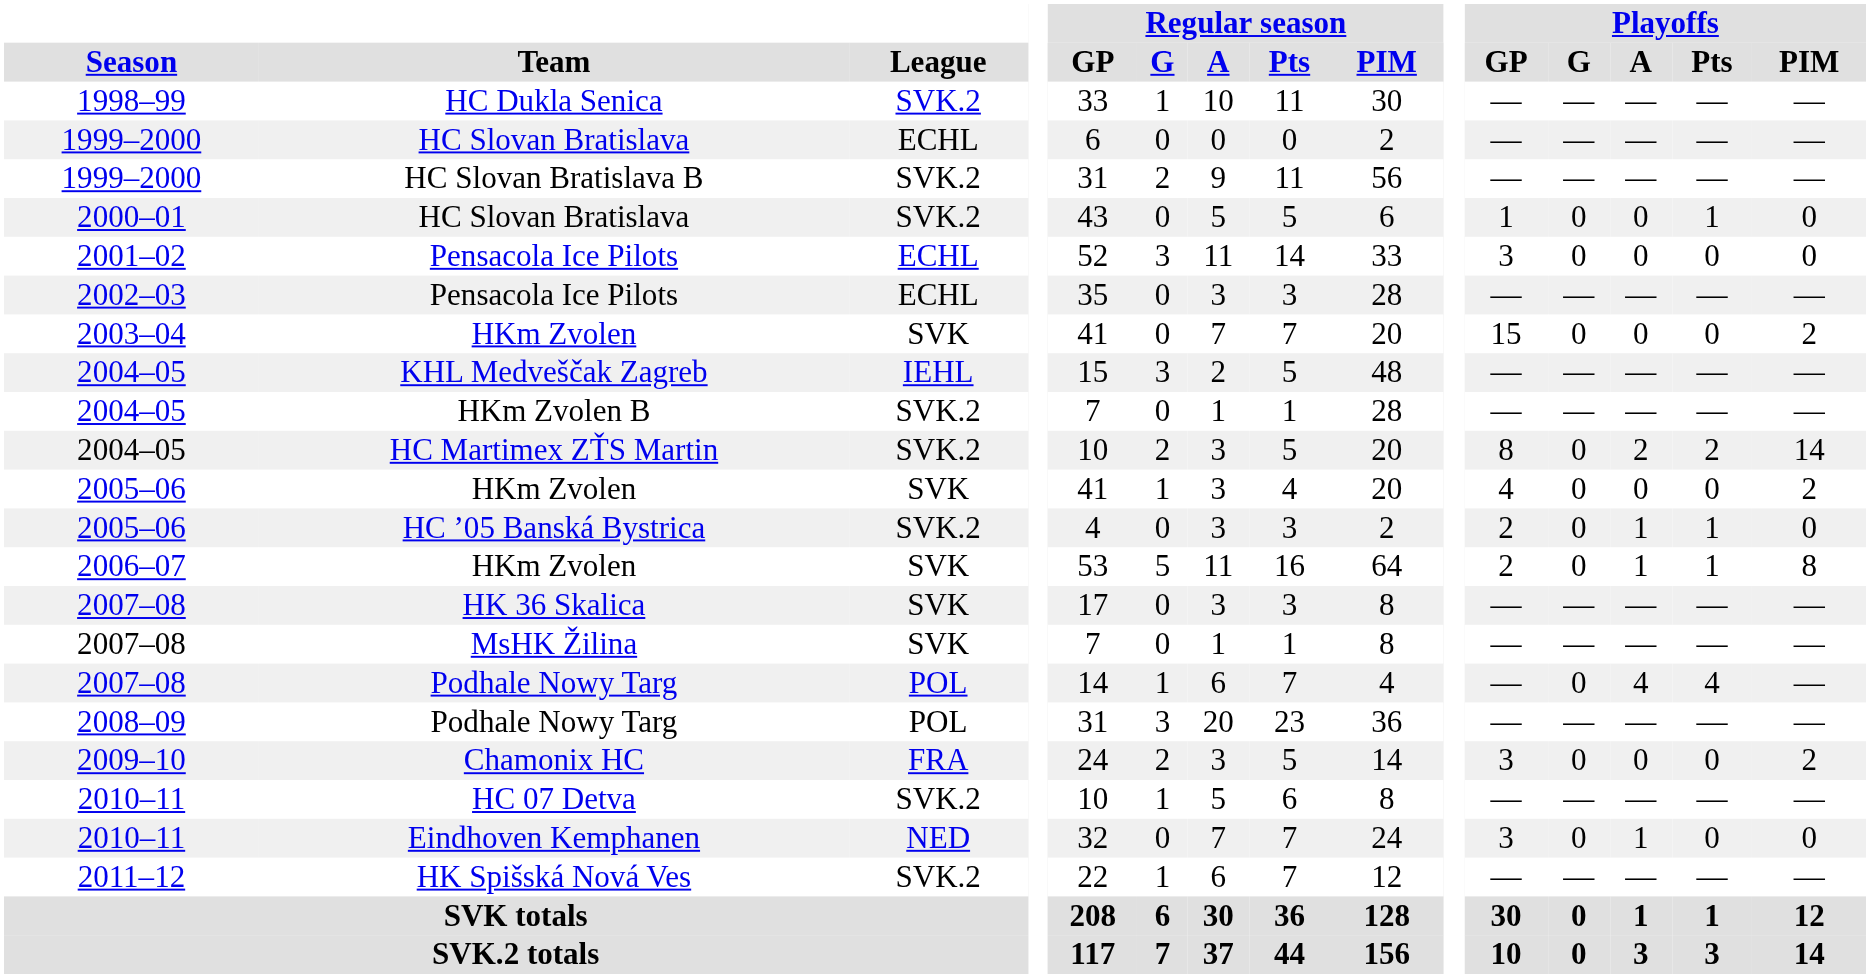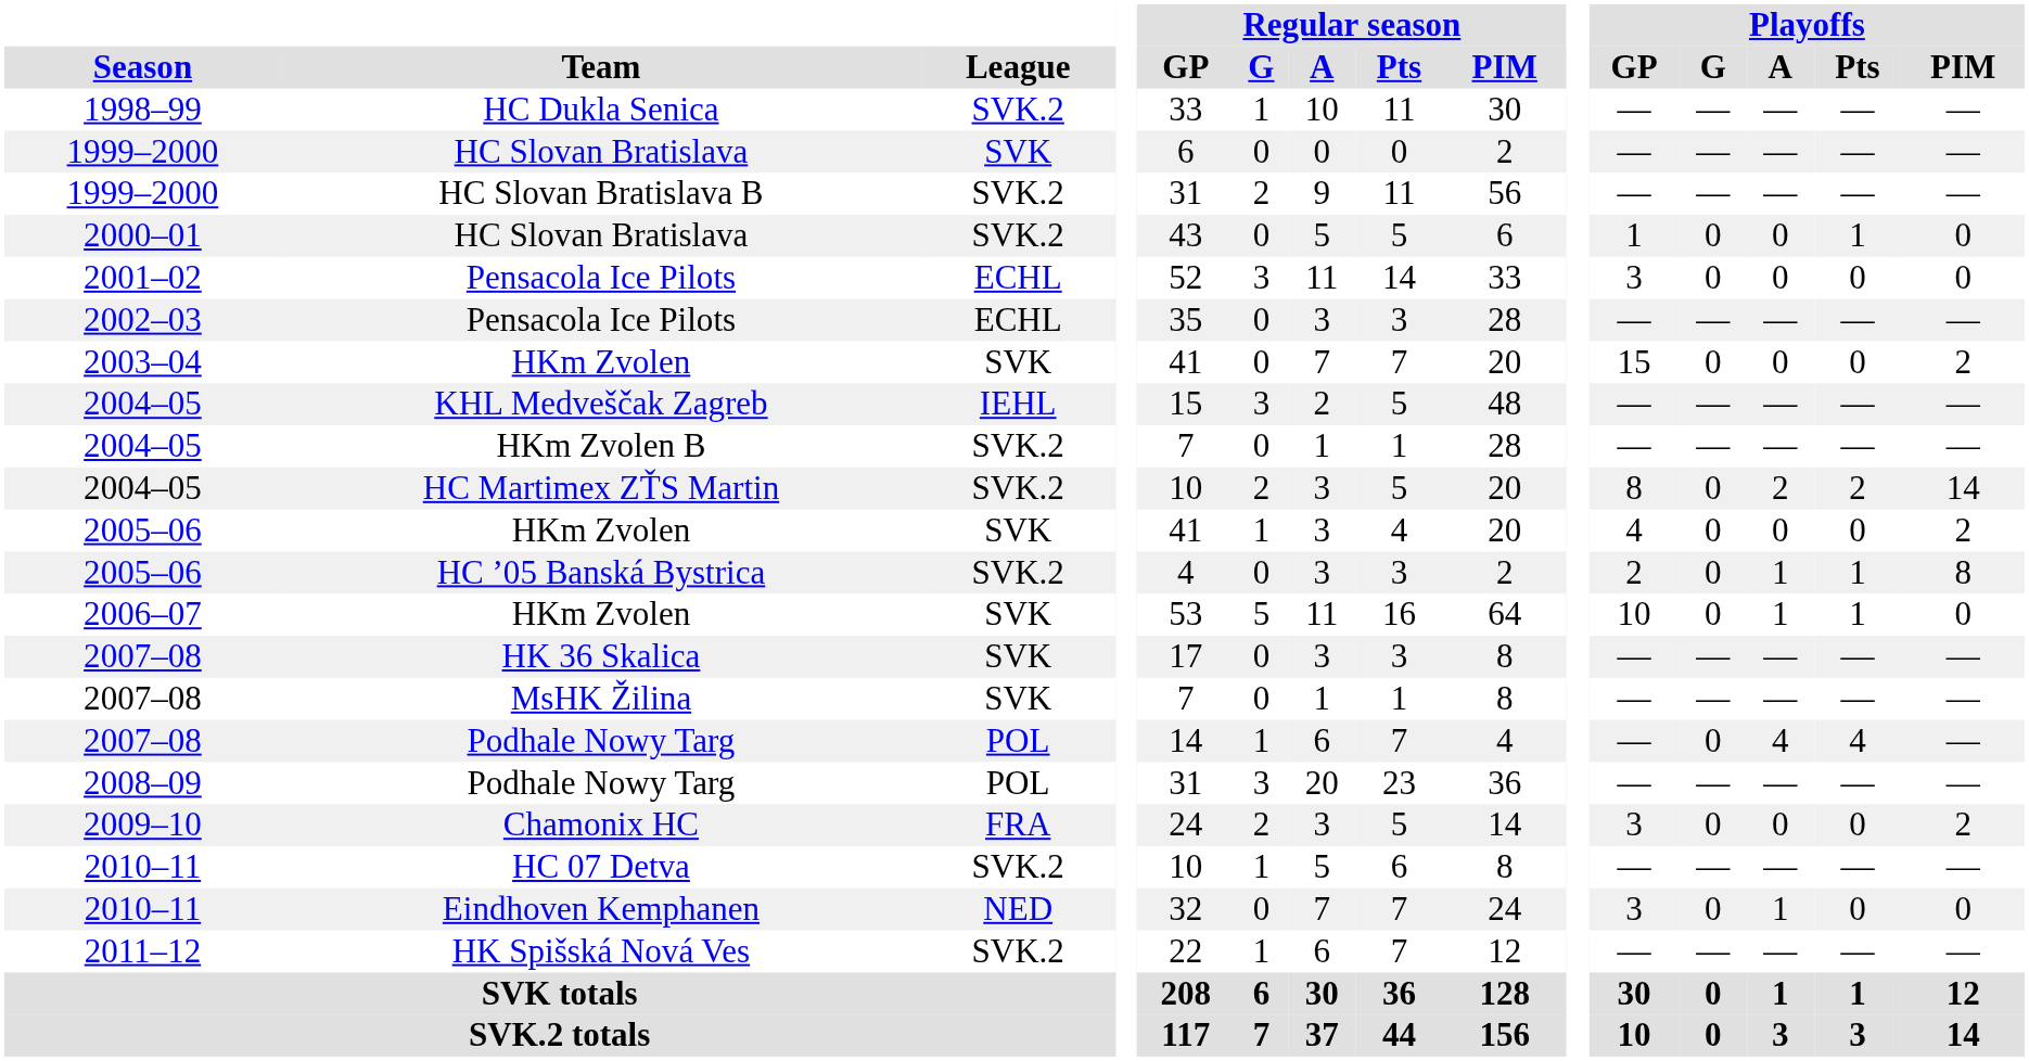 <table border="0" cellpadding="1" cellspacing="0" style="text-align:center; width:60em">
 <tr bgcolor="#e0e0e0">
 <th colspan="3" bgcolor="#ffffff"> </th>
 <th rowspan="99" bgcolor="#ffffff"> </th>
 <th colspan="5"><a href='#'>Regular season</a></th>
 <th rowspan="99" bgcolor="#ffffff"> </th>
 <th colspan="5"><a href='#'>Playoffs</a></th>
 </tr>
 <tr bgcolor="#e0e0e0">
 <th><a href='#'>Season</a></th>
 <th>Team</th>
 <th>League</th>
 <th>GP</th>
 <th><a href='#'>G</a></th>
 <th><a href='#'>A</a></th>
 <th><a href='#'>Pts</a></th>
 <th><a href='#'>PIM</a></th>
 <th>GP</th>
 <th>G</th>
 <th>A</th>
 <th>Pts</th>
 <th>PIM</th>
 </tr>
 <tr>
 <td><a href='#'>1998–99</a></td>
 <td><a href='#'>HC Dukla Senica</a></td>
 <td><a href='#'>SVK.2</a></td>
 <td>33</td>
 <td>1</td>
 <td>10</td>
 <td>11</td>
 <td>30</td>
 <td>—</td>
 <td>—</td>
 <td>—</td>
 <td>—</td>
 <td>—</td>
 </tr>
 <tr bgcolor="#f0f0f0">
 <td><a href='#'>1999–2000</a></td>
 <td><a href='#'>HC Slovan Bratislava</a></td>
-<td>ECHL</td>
+<td><a href='#'>SVK</a></td>
 <td>6</td>
 <td>0</td>
 <td>0</td>
 <td>0</td>
 <td>2</td>
 <td>—</td>
 <td>—</td>
 <td>—</td>
 <td>—</td>
 <td>—</td>
 </tr>
 <tr>
 <td><a href='#'>1999–2000</a></td>
 <td>HC Slovan Bratislava B</td>
 <td>SVK.2</td>
 <td>31</td>
 <td>2</td>
 <td>9</td>
 <td>11</td>
 <td>56</td>
 <td>—</td>
 <td>—</td>
 <td>—</td>
 <td>—</td>
 <td>—</td>
 </tr>
 <tr bgcolor="#f0f0f0">
 <td><a href='#'>2000–01</a></td>
 <td>HC Slovan Bratislava</td>
 <td>SVK.2</td>
 <td>43</td>
 <td>0</td>
 <td>5</td>
 <td>5</td>
 <td>6</td>
 <td>1</td>
 <td>0</td>
 <td>0</td>
 <td>1</td>
 <td>0</td>
 </tr>
 <tr>
 <td><a href='#'>2001–02</a></td>
 <td><a href='#'>Pensacola Ice Pilots</a></td>
 <td><a href='#'>ECHL</a></td>
 <td>52</td>
 <td>3</td>
 <td>11</td>
 <td>14</td>
 <td>33</td>
 <td>3</td>
 <td>0</td>
 <td>0</td>
 <td>0</td>
 <td>0</td>
 </tr>
 <tr bgcolor="#f0f0f0">
 <td><a href='#'>2002–03</a></td>
 <td>Pensacola Ice Pilots</td>
 <td>ECHL</td>
 <td>35</td>
 <td>0</td>
 <td>3</td>
 <td>3</td>
 <td>28</td>
 <td>—</td>
 <td>—</td>
 <td>—</td>
 <td>—</td>
 <td>—</td>
 </tr>
 <tr>
 <td><a href='#'>2003–04</a></td>
 <td><a href='#'>HKm Zvolen</a></td>
 <td>SVK</td>
 <td>41</td>
 <td>0</td>
 <td>7</td>
 <td>7</td>
 <td>20</td>
 <td>15</td>
 <td>0</td>
 <td>0</td>
 <td>0</td>
 <td>2</td>
 </tr>
 <tr bgcolor="#f0f0f0">
 <td><a href='#'>2004–05</a></td>
 <td><a href='#'>KHL Medveščak Zagreb</a></td>
 <td><a href='#'>IEHL</a></td>
 <td>15</td>
 <td>3</td>
 <td>2</td>
 <td>5</td>
 <td>48</td>
 <td>—</td>
 <td>—</td>
 <td>—</td>
 <td>—</td>
 <td>—</td>
 </tr>
 <tr>
 <td><a href='#'>2004–05</a></td>
 <td>HKm Zvolen B</td>
 <td>SVK.2</td>
 <td>7</td>
 <td>0</td>
 <td>1</td>
 <td>1</td>
 <td>28</td>
 <td>—</td>
 <td>—</td>
 <td>—</td>
 <td>—</td>
 <td>—</td>
 </tr>
 <tr bgcolor="#f0f0f0">
 <td>2004–05</td>
 <td><a href='#'>HC Martimex ZŤS Martin</a></td>
 <td>SVK.2</td>
 <td>10</td>
 <td>2</td>
 <td>3</td>
 <td>5</td>
 <td>20</td>
 <td>8</td>
 <td>0</td>
 <td>2</td>
 <td>2</td>
 <td>14</td>
 </tr>
 <tr>
 <td><a href='#'>2005–06</a></td>
 <td>HKm Zvolen</td>
 <td>SVK</td>
 <td>41</td>
 <td>1</td>
 <td>3</td>
 <td>4</td>
 <td>20</td>
 <td>4</td>
 <td>0</td>
 <td>0</td>
 <td>0</td>
 <td>2</td>
 </tr>
 <tr bgcolor="#f0f0f0">
 <td><a href='#'>2005–06</a></td>
 <td><a href='#'>HC ’05 Banská Bystrica</a></td>
 <td>SVK.2</td>
 <td>4</td>
 <td>0</td>
 <td>3</td>
 <td>3</td>
 <td>2</td>
 <td>2</td>
 <td>0</td>
 <td>1</td>
 <td>1</td>
-<td>0</td>
+<td>8</td>
 </tr>
 <tr>
 <td><a href='#'>2006–07</a></td>
 <td>HKm Zvolen</td>
 <td>SVK</td>
 <td>53</td>
 <td>5</td>
 <td>11</td>
 <td>16</td>
 <td>64</td>
-<td>2</td>
+<td>10</td>
 <td>0</td>
 <td>1</td>
 <td>1</td>
-<td>8</td>
+<td>0</td>
 </tr>
 <tr bgcolor="#f0f0f0">
 <td><a href='#'>2007–08</a></td>
 <td><a href='#'>HK 36 Skalica</a></td>
 <td>SVK</td>
 <td>17</td>
 <td>0</td>
 <td>3</td>
 <td>3</td>
 <td>8</td>
 <td>—</td>
 <td>—</td>
 <td>—</td>
 <td>—</td>
 <td>—</td>
 </tr>
 <tr>
 <td>2007–08</td>
 <td><a href='#'>MsHK Žilina</a></td>
 <td>SVK</td>
 <td>7</td>
 <td>0</td>
 <td>1</td>
 <td>1</td>
 <td>8</td>
 <td>—</td>
 <td>—</td>
 <td>—</td>
 <td>—</td>
 <td>—</td>
 </tr>
 <tr bgcolor="#f0f0f0">
 <td><a href='#'>2007–08</a></td>
 <td><a href='#'>Podhale Nowy Targ</a></td>
 <td><a href='#'>POL</a></td>
 <td>14</td>
 <td>1</td>
 <td>6</td>
 <td>7</td>
 <td>4</td>
 <td>—</td>
 <td>0</td>
 <td>4</td>
 <td>4</td>
 <td>—</td>
 </tr>
 <tr>
 <td><a href='#'>2008–09</a></td>
 <td>Podhale Nowy Targ</td>
 <td>POL</td>
 <td>31</td>
 <td>3</td>
 <td>20</td>
 <td>23</td>
 <td>36</td>
 <td>—</td>
 <td>—</td>
 <td>—</td>
 <td>—</td>
 <td>—</td>
 </tr>
 <tr bgcolor="#f0f0f0">
 <td><a href='#'>2009–10</a></td>
 <td><a href='#'>Chamonix HC</a></td>
 <td><a href='#'>FRA</a></td>
 <td>24</td>
 <td>2</td>
 <td>3</td>
 <td>5</td>
 <td>14</td>
 <td>3</td>
 <td>0</td>
 <td>0</td>
 <td>0</td>
 <td>2</td>
 </tr>
 <tr>
 <td><a href='#'>2010–11</a></td>
 <td><a href='#'>HC 07 Detva</a></td>
 <td>SVK.2</td>
 <td>10</td>
 <td>1</td>
 <td>5</td>
 <td>6</td>
 <td>8</td>
 <td>—</td>
 <td>—</td>
 <td>—</td>
 <td>—</td>
 <td>—</td>
 </tr>
 <tr bgcolor="#f0f0f0">
 <td><a href='#'>2010–11</a></td>
 <td><a href='#'>Eindhoven Kemphanen</a></td>
 <td><a href='#'>NED</a></td>
 <td>32</td>
 <td>0</td>
 <td>7</td>
 <td>7</td>
 <td>24</td>
 <td>3</td>
 <td>0</td>
 <td>1</td>
 <td>0</td>
 <td>0</td>
 </tr>
 <tr>
 <td><a href='#'>2011–12</a></td>
 <td><a href='#'>HK Spišská Nová Ves</a></td>
 <td>SVK.2</td>
 <td>22</td>
 <td>1</td>
 <td>6</td>
 <td>7</td>
 <td>12</td>
 <td>—</td>
 <td>—</td>
 <td>—</td>
 <td>—</td>
 <td>—</td>
 </tr>
 <tr bgcolor="#e0e0e0">
 <th colspan="3">SVK totals</th>
 <th>208</th>
 <th>6</th>
 <th>30</th>
 <th>36</th>
 <th>128</th>
 <th>30</th>
 <th>0</th>
 <th>1</th>
 <th>1</th>
 <th>12</th>
 </tr>
 <tr bgcolor="#e0e0e0">
 <th colspan="3">SVK.2 totals</th>
 <th>117</th>
 <th>7</th>
 <th>37</th>
 <th>44</th>
 <th>156</th>
 <th>10</th>
 <th>0</th>
 <th>3</th>
 <th>3</th>
 <th>14</th>
 </tr>
 </table>
